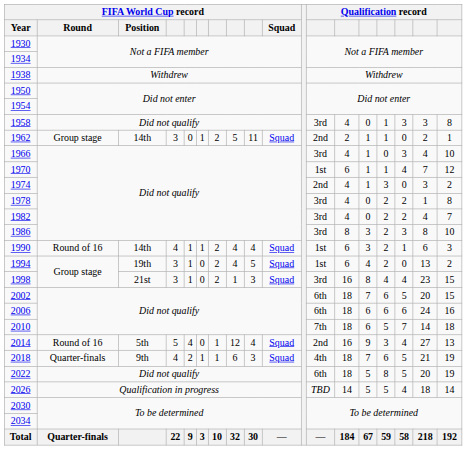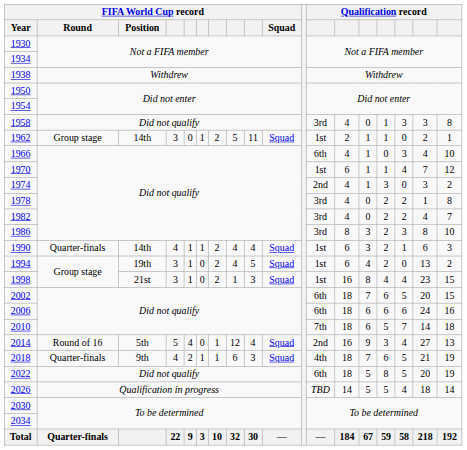 <table class="wikitable" style="text-align: center;">
 <tr>
 <th colspan=10><a href='#'>FIFA World Cup</a> record</th>
 <th width=1% rowspan=28></th>
 <th colspan=7><a href='#'>Qualification</a> record</th>
 </tr>
 <tr>
 <th>Year</th>
 <th>Round</th>
 <th>Position</th>
 <th></th>
 <th></th>
 <th></th>
 <th></th>
 <th></th>
 <th></th>
 <th>Squad</th>
 <th></th>
 <th></th>
 <th></th>
 <th></th>
 <th></th>
 <th></th>
 <th></th>
 </tr>
 <tr>
 <td> <a href='#'>1930</a></td>
 <td colspan=9 rowspan=2><em>Not a FIFA member</em></td>
 <td colspan=7 rowspan=2><em>Not a FIFA member</em></td>
 </tr>
 <tr>
 <td> <a href='#'>1934</a></td>
 </tr>
 <tr>
 <td> <a href='#'>1938</a></td>
 <td colspan=9><em>Withdrew</em></td>
 <td colspan=7><em>Withdrew</em></td>
 </tr>
 <tr>
 <td> <a href='#'>1950</a></td>
 <td colspan=9 rowspan=2><em>Did not enter</em></td>
 <td colspan=7 rowspan=2><em>Did not enter</em></td>
 </tr>
 <tr>
 <td> <a href='#'>1954</a></td>
 </tr>
 <tr>
 <td> <a href='#'>1958</a></td>
 <td colspan=9><em>Did not qualify</em></td>
 <td>3rd</td>
 <td>4</td>
 <td>0</td>
 <td>1</td>
 <td>3</td>
 <td>3</td>
 <td>8</td>
 </tr>
 <tr>
 <td> <a href='#'>1962</a></td>
 <td>Group stage</td>
 <td>14th</td>
 <td>3</td>
 <td>0</td>
 <td>1</td>
 <td>2</td>
 <td>5</td>
 <td>11</td>
 <td><a href='#'>Squad</a></td>
-<td>2nd</td>
+<td>1st</td>
 <td>2</td>
 <td>1</td>
 <td>1</td>
 <td>0</td>
 <td>2</td>
 <td>1</td>
 </tr>
 <tr>
 <td> <a href='#'>1966</a></td>
 <td colspan=9 rowspan=6><em>Did not qualify</em></td>
-<td>3rd</td>
+<td>6th</td>
 <td>4</td>
 <td>1</td>
 <td>0</td>
 <td>3</td>
 <td>4</td>
 <td>10</td>
 </tr>
 <tr>
 <td> <a href='#'>1970</a></td>
 <td>1st</td>
 <td>6</td>
 <td>1</td>
 <td>1</td>
 <td>4</td>
 <td>7</td>
 <td>12</td>
 </tr>
 <tr>
 <td> <a href='#'>1974</a></td>
 <td>2nd</td>
 <td>4</td>
 <td>1</td>
 <td>3</td>
 <td>0</td>
 <td>3</td>
 <td>2</td>
 </tr>
 <tr>
 <td> <a href='#'>1978</a></td>
 <td>3rd</td>
 <td>4</td>
 <td>0</td>
 <td>2</td>
 <td>2</td>
 <td>1</td>
 <td>8</td>
 </tr>
 <tr>
 <td> <a href='#'>1982</a></td>
 <td>3rd</td>
 <td>4</td>
 <td>0</td>
 <td>2</td>
 <td>2</td>
 <td>4</td>
 <td>7</td>
 </tr>
 <tr>
 <td> <a href='#'>1986</a></td>
 <td>3rd</td>
 <td>8</td>
 <td>3</td>
 <td>2</td>
 <td>3</td>
 <td>8</td>
 <td>10</td>
 </tr>
 <tr>
 <td> <a href='#'>1990</a></td>
-<td>Round of 16</td>
+<td>Quarter-finals</td>
 <td>14th</td>
 <td>4</td>
 <td>1</td>
 <td>1</td>
 <td>2</td>
 <td>4</td>
 <td>4</td>
 <td><a href='#'>Squad</a></td>
 <td>1st</td>
 <td>6</td>
 <td>3</td>
 <td>2</td>
 <td>1</td>
 <td>6</td>
 <td>3</td>
 </tr>
 <tr>
 <td> <a href='#'>1994</a></td>
 <td rowspan=2>Group stage</td>
 <td>19th</td>
 <td>3</td>
 <td>1</td>
 <td>0</td>
 <td>2</td>
 <td>4</td>
 <td>5</td>
 <td><a href='#'>Squad</a></td>
 <td>1st</td>
 <td>6</td>
 <td>4</td>
 <td>2</td>
 <td>0</td>
 <td>13</td>
 <td>2</td>
 </tr>
 <tr>
 <td> <a href='#'>1998</a></td>
 <td>21st</td>
 <td>3</td>
 <td>1</td>
 <td>0</td>
 <td>2</td>
 <td>1</td>
 <td>3</td>
 <td><a href='#'>Squad</a></td>
-<td>3rd</td>
+<td>1st</td>
 <td>16</td>
 <td>8</td>
 <td>4</td>
 <td>4</td>
 <td>23</td>
 <td>15</td>
 </tr>
 <tr>
 <td>  <a href='#'>2002</a></td>
 <td colspan=9 rowspan=3><em>Did not qualify</em></td>
 <td>6th</td>
 <td>18</td>
 <td>7</td>
 <td>6</td>
 <td>5</td>
 <td>20</td>
 <td>15</td>
 </tr>
 <tr>
 <td> <a href='#'>2006</a></td>
 <td>6th</td>
 <td>18</td>
 <td>6</td>
 <td>6</td>
 <td>6</td>
 <td>24</td>
 <td>16</td>
 </tr>
 <tr>
 <td> <a href='#'>2010</a></td>
 <td>7th</td>
 <td>18</td>
 <td>6</td>
 <td>5</td>
 <td>7</td>
 <td>14</td>
 <td>18</td>
 </tr>
 <tr>
 <td> <a href='#'>2014</a></td>
 <td>Round of 16</td>
 <td>5th</td>
 <td>5</td>
 <td>4</td>
 <td>0</td>
 <td>1</td>
 <td>12</td>
 <td>4</td>
 <td><a href='#'>Squad</a></td>
 <td>2nd</td>
 <td>16</td>
 <td>9</td>
 <td>3</td>
 <td>4</td>
 <td>27</td>
 <td>13</td>
 </tr>
 <tr>
 <td> <a href='#'>2018</a></td>
 <td>Quarter-finals</td>
 <td>9th</td>
 <td>4</td>
 <td>2</td>
 <td>1</td>
 <td>1</td>
 <td>6</td>
 <td>3</td>
 <td><a href='#'>Squad</a></td>
 <td>4th</td>
 <td>18</td>
 <td>7</td>
 <td>6</td>
 <td>5</td>
 <td>21</td>
 <td>19</td>
 </tr>
 <tr>
 <td> <a href='#'>2022</a></td>
 <td colspan=9><em>Did not qualify</em></td>
 <td>6th</td>
 <td>18</td>
 <td>5</td>
 <td>8</td>
 <td>5</td>
 <td>20</td>
 <td>19</td>
 </tr>
 <tr>
 <td>   <a href='#'>2026</a></td>
 <td colspan=9><em>Qualification in progress</em></td>
 <td><em>TBD</em></td>
 <td>14</td>
 <td>5</td>
 <td>5</td>
 <td>4</td>
 <td>18</td>
 <td>14</td>
 </tr>
 <tr>
 <td>   <a href='#'>2030</a></td>
 <td colspan=9 rowspan=2><em>To be determined</em></td>
 <td colspan=7 rowspan=2><em>To be determined</em></td>
 </tr>
 <tr>
 <td> <a href='#'>2034</a></td>
 </tr>
 <tr>
 <th>Total</th>
 <th>Quarter-finals</th>
 <th></th>
 <th>22</th>
 <th>9</th>
 <th>3</th>
 <th>10</th>
 <th>32</th>
 <th>30</th>
 <th>—</th>
 <th>—</th>
 <th>184</th>
 <th>67</th>
 <th>59</th>
 <th>58</th>
 <th>218</th>
 <th>192</th>
 </tr>
 </table>
